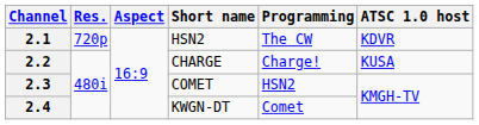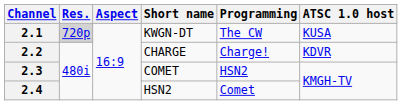 <table class="wikitable">
 <tr>
 <th scope = "col"><a href='#'>Channel</a></th>
 <th scope = "col"><a href='#'>Res.</a></th>
 <th scope = "col"><a href='#'>Aspect</a></th>
 <th scope = "col">Short name</th>
 <th scope = "col">Programming</th>
 <th scope = "col">ATSC 1.0 host</th>
 </tr>
 <tr>
 <th scope = "row">2.1</th>
-<td><a href='#'>720p</a></td>
+<td style="background: lightgrey;"><a href='#'>720p</a></td>
 <td rowspan=4><a href='#'>16:9</a></td>
-<td>HSN2</td>
+<td>KWGN-DT</td>
 <td><a href='#'>The CW</a></td>
-<td><a href='#'>KDVR</a></td>
+<td><a href='#'>KUSA</a></td>
 </tr>
 <tr>
 <th scope = "row">2.2</th>
 <td rowspan=3><a href='#'>480i</a></td>
 <td>CHARGE</td>
 <td><a href='#'>Charge!</a></td>
-<td><a href='#'>KUSA</a></td>
+<td><a href='#'>KDVR</a></td>
 </tr>
 <tr>
 <th scope = "row">2.3</th>
 <td>COMET</td>
 <td><a href='#'>HSN2</a></td>
 <td rowspan=2><a href='#'>KMGH-TV</a></td>
 </tr>
 <tr>
 <th scope = "row">2.4</th>
-<td>KWGN-DT</td>
+<td>HSN2</td>
 <td><a href='#'>Comet</a></td>
 </tr>
 </table>
